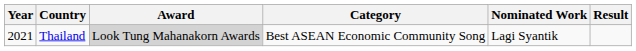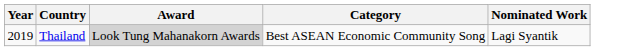 <table class="wikitable sortable">
 <tr>
 <th>Year</th>
 <th>Country</th>
 <th>Award</th>
 <th>Category</th>
 <th>Nominated Work</th>
-<th>Result</th>
 </tr>
 <tr>
-<td>2021</td>
+<td>2019</td>
 <td><a href='#'>Thailand</a></td>
 <td style="background: lightgrey;">Look Tung Mahanakorn Awards</td>
 <td>Best ASEAN Economic Community Song</td>
 <td>Lagi Syantik</td>
-<td></td>
 </tr>
 </table>
